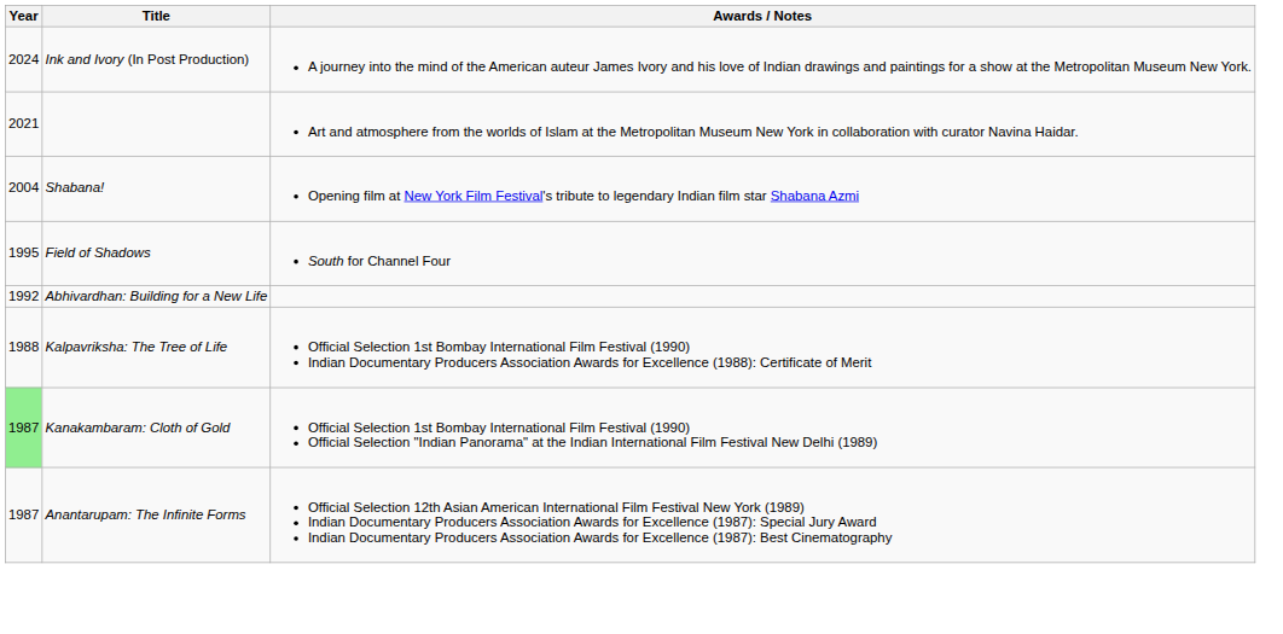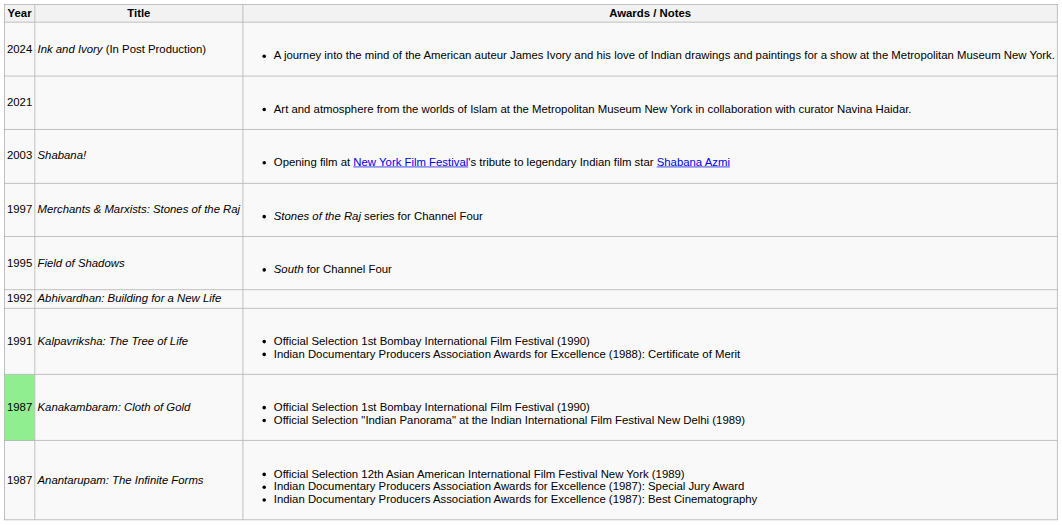 <table class="wikitable sortable">
 <tr>
 <th>Year</th>
 <th>Title</th>
 <th class="unsortable">Awards / Notes</th>
 </tr>
 <tr>
 <td>2024</td>
 <td><em>Ink and Ivory</em> (In Post Production)</td>
 <td><br><ul><li>A journey into the mind of the American auteur James Ivory and his love of Indian drawings and paintings for a show at the Metropolitan Museum New York.</li></ul></td>
 </tr>
 <tr>
 <td>2021</td>
 <td><em></em></td>
 <td><br><ul><li>Art and atmosphere from the worlds of Islam at the Metropolitan Museum New York in collaboration with curator Navina Haidar.</li></ul></td>
 </tr>
 <tr>
-<td>2004</td>
+<td>2003</td>
 <td><em>Shabana!</em></td>
 <td><br><ul><li>Opening film at <a href='#'>New York Film Festival</a>'s tribute to legendary Indian film star <a href='#'>Shabana Azmi</a></li></ul></td>
+</tr>
+<tr>
+<td>1997</td>
+<td><em>Merchants & Marxists: Stones of the Raj</em></td>
+<td><br><ul><li><em>Stones of the Raj</em> series for Channel Four</li></ul></td>
 </tr>
 <tr>
 <td>1995</td>
 <td><em>Field of Shadows</em></td>
 <td><br><ul><li><em>South</em> for Channel Four</li></ul></td>
 </tr>
 <tr>
 <td>1992</td>
 <td><em>Abhivardhan: Building for a New Life</em></td>
 <td></td>
 </tr>
 <tr>
-<td>1988</td>
+<td>1991</td>
 <td><em>Kalpavriksha: The Tree of Life</em></td>
 <td><br><ul><li>Official Selection 1st Bombay International Film Festival (1990)</li><li>Indian Documentary Producers Association Awards for Excellence (1988): Certificate of Merit</li></ul></td>
 </tr>
 <tr>
 <td style="background: lightgreen;">1987</td>
 <td><em>Kanakambaram: Cloth of Gold</em></td>
 <td><br><ul><li>Official Selection 1st Bombay International Film Festival (1990)</li><li>Official Selection "Indian Panorama" at the Indian International Film Festival New Delhi (1989)</li></ul></td>
 </tr>
 <tr>
 <td>1987</td>
 <td><em>Anantarupam: The Infinite Forms</em></td>
 <td><br><ul><li>Official Selection 12th Asian American International Film Festival New York (1989)</li><li>Indian Documentary Producers Association Awards for Excellence (1987): Special Jury Award</li><li>Indian Documentary Producers Association Awards for Excellence (1987): Best Cinematography</li></ul></td>
 </tr>
 </table>
